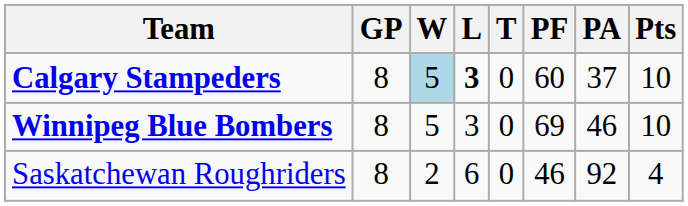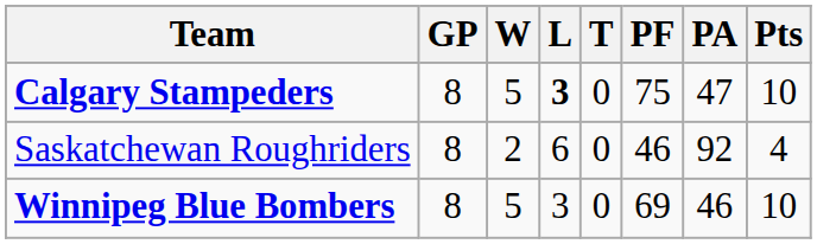 <table class="wikitable">
 <tr>
 <th>Team</th>
 <th>GP</th>
 <th>W</th>
 <th>L</th>
 <th>T</th>
 <th>PF</th>
 <th>PA</th>
 <th>Pts</th>
 </tr>
 <tr align="center">
 <td align="left"><strong><a href='#'>Calgary Stampeders</a></strong></td>
 <td>8</td>
-<td style="background: lightblue;">5</td>
+<td>5</td>
 <td><strong>3</strong></td>
 <td>0</td>
-<td>60</td>
-<td>37</td>
-<td>10</td>
-</tr>
-<tr align="center">
-<td align="left"><strong><a href='#'>Winnipeg Blue Bombers</a></strong></td>
-<td>8</td>
-<td>5</td>
-<td>3</td>
-<td>0</td>
-<td>69</td>
-<td>46</td>
+<td>75</td>
+<td>47</td>
 <td>10</td>
 </tr>
 <tr align="center">
 <td align="left"><a href='#'>Saskatchewan Roughriders</a></td>
 <td>8</td>
 <td>2</td>
 <td>6</td>
 <td>0</td>
 <td>46</td>
 <td>92</td>
 <td>4</td>
 </tr>
+<tr align="center">
+<td align="left"><strong><a href='#'>Winnipeg Blue Bombers</a></strong></td>
+<td>8</td>
+<td>5</td>
+<td>3</td>
+<td>0</td>
+<td>69</td>
+<td>46</td>
+<td>10</td>
+</tr>
 </table>
